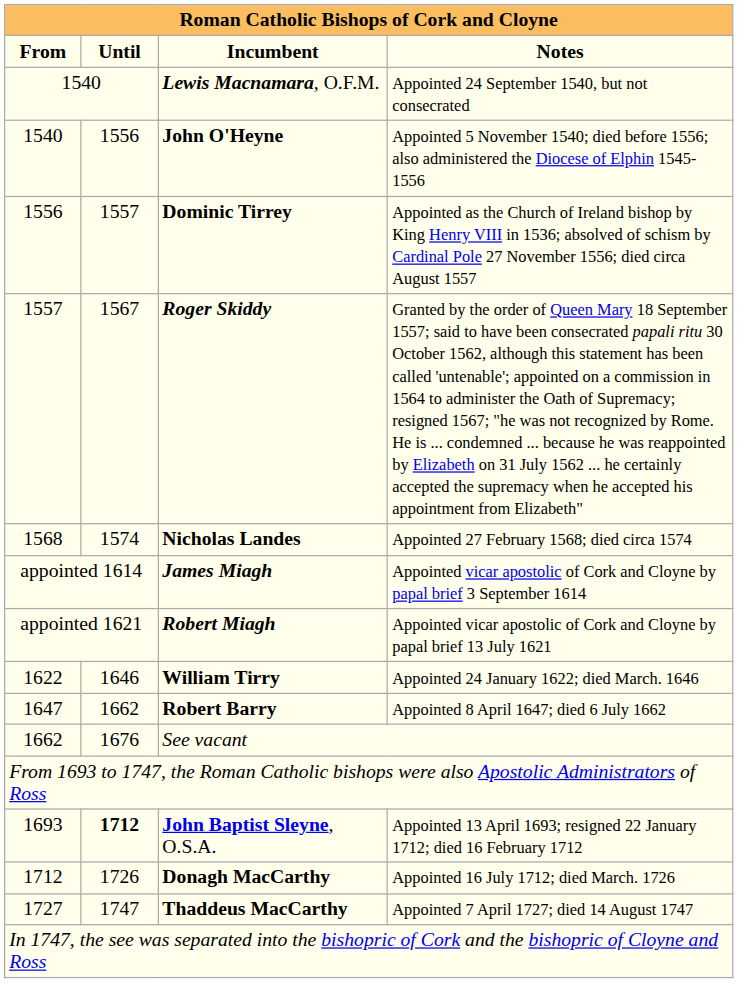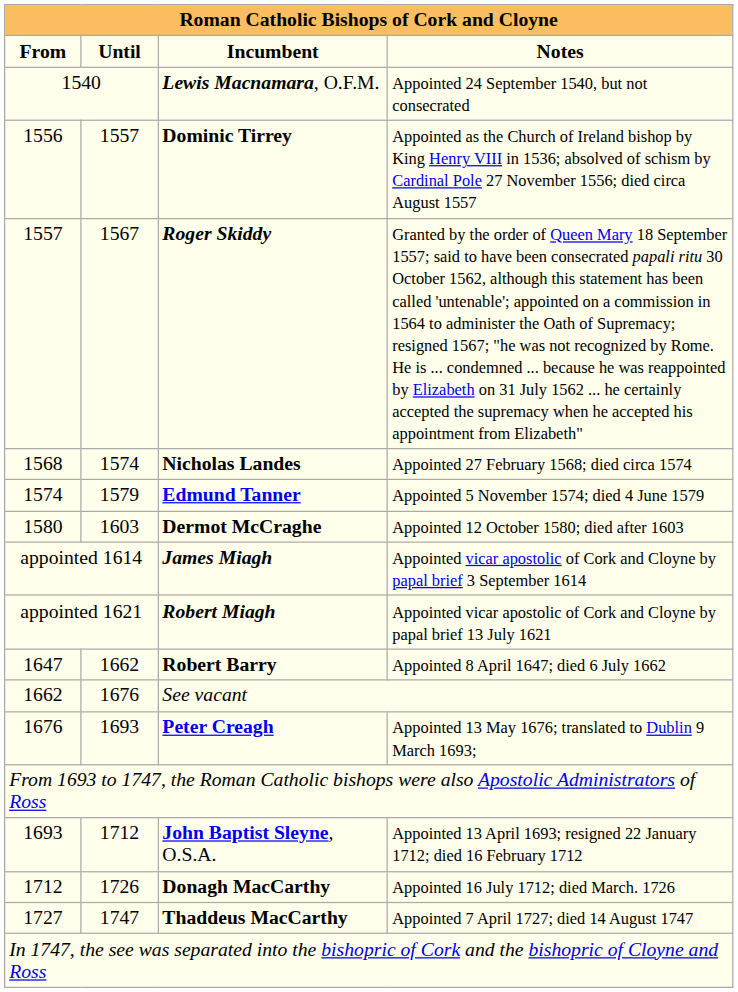 <table class="wikitable" style="width:95%; border:1">
 <tr>
 <th style="background-color:#FABE60" colspan="4">Roman Catholic Bishops of Cork and Cloyne</th>
 </tr>
 <tr align=center>
 <th style="background-color:#ffffec" width="10%">From</th>
 <th style="background-color:#ffffec" width="10%">Until</th>
 <th style="background-color:#ffffec" width="30%">Incumbent</th>
 <th style="background-color:#ffffec" width="45%">Notes</th>
 </tr>
 <tr valign=top bgcolor="#ffffec">
 <td colspan=2 align=center>1540</td>
 <td><strong><em>Lewis Macnamara</em></strong>, O.F.M.</td>
 <td><small>Appointed 24 September 1540, but not consecrated</small></td>
-</tr>
-<tr valign=top bgcolor="#ffffec">
-<td align=center>1540</td>
-<td align=center>1556</td>
-<td><strong>John O'Heyne</strong></td>
-<td><small>Appointed 5 November 1540; died before 1556; also administered the <a href='#'>Diocese of Elphin</a> 1545-1556</small></td>
 </tr>
 <tr valign=top bgcolor="#ffffec">
 <td align=center>1556</td>
 <td align=center>1557</td>
 <td><strong>Dominic Tirrey</strong> </td>
 <td><small>Appointed as the Church of Ireland bishop by King <a href='#'>Henry VIII</a> in 1536; absolved of schism by <a href='#'>Cardinal Pole</a> 27 November 1556; died circa August 1557</small></td>
 </tr>
 <tr valign=top bgcolor="#ffffec">
 <td align=center>1557</td>
 <td align=center>1567</td>
 <td><strong><em>Roger Skiddy</em></strong> </td>
 <td><small>Granted by the order of <a href='#'>Queen Mary</a> 18 September 1557; said to have been consecrated <em>papali ritu</em> 30 October 1562, although this statement has been called 'untenable'; appointed on a commission in 1564 to administer the Oath of Supremacy; resigned 1567; "he was not recognized by Rome.  He is ... condemned ... because he was reappointed by <a href='#'>Elizabeth</a> on 31 July 1562 ... he certainly accepted the supremacy when he accepted his appointment from Elizabeth"</small></td>
 </tr>
 <tr valign=top bgcolor="#ffffec">
 <td align=center>1568</td>
 <td align=center>1574</td>
 <td><strong>Nicholas Landes</strong></td>
 <td><small>Appointed 27 February 1568; died circa 1574</small></td>
 </tr>
 <tr valign=top bgcolor="#ffffec">
+<td align=center>1574</td>
+<td align=center>1579</td>
+<td><strong><a href='#'>Edmund Tanner</a></strong></td>
+<td><small>Appointed 5 November 1574; died 4 June 1579</small></td>
+</tr>
+<tr valign=top bgcolor="#ffffec">
+<td align=center>1580</td>
+<td align=center>1603</td>
+<td><strong>Dermot McCraghe</strong></td>
+<td><small>Appointed 12 October 1580; died after 1603</small></td>
+</tr>
+<tr valign=top bgcolor="#ffffec">
 <td colspan=2 align=center>appointed 1614</td>
 <td><strong><em>James Miagh</em></strong></td>
 <td><small>Appointed <a href='#'>vicar apostolic</a> of Cork and Cloyne by <a href='#'>papal brief</a> 3 September 1614</small></td>
 </tr>
 <tr valign=top bgcolor="#ffffec">
 <td colspan=2 align=center>appointed 1621</td>
 <td><strong><em>Robert Miagh</em></strong></td>
 <td><small>Appointed vicar apostolic of Cork and Cloyne by papal brief 13 July 1621</small></td>
-</tr>
-<tr valign=top bgcolor="#ffffec">
-<td align=center>1622</td>
-<td align=center>1646</td>
-<td><strong>William Tirry</strong></td>
-<td><small>Appointed 24 January 1622; died March. 1646</small></td>
 </tr>
 <tr valign=top bgcolor="#ffffec">
 <td align=center>1647</td>
 <td align=center>1662</td>
 <td><strong>Robert Barry</strong></td>
 <td><small>Appointed 8 April 1647; died 6 July 1662</small></td>
 </tr>
 <tr valign=top bgcolor="#ffffec">
 <td align=center>1662</td>
 <td align=center>1676</td>
 <td colspan=2><em>See vacant</em></td>
 </tr>
 <tr valign=top bgcolor="#ffffec">
+<td align=center>1676</td>
+<td align=center>1693</td>
+<td><strong><a href='#'>Peter Creagh</a></strong></td>
+<td><small>Appointed 13 May 1676; translated to <a href='#'>Dublin</a> 9 March 1693;</small></td>
+</tr>
+<tr valign=top bgcolor="#ffffec">
 <td colspan=4><em>From 1693 to 1747, the Roman Catholic bishops were also <a href='#'>Apostolic Administrators</a> of <a href='#'>Ross</a></em></td>
 </tr>
 <tr valign=top bgcolor="#ffffec">
 <td align=center>1693</td>
-<td align=center><strong>1712</strong></td>
+<td align=center>1712</td>
 <td><strong><a href='#'>John Baptist Sleyne</a></strong>, O.S.A.</td>
 <td><small>Appointed 13 April 1693; resigned 22 January 1712; died 16 February 1712</small></td>
 </tr>
 <tr valign=top bgcolor="#ffffec">
 <td align=center>1712</td>
 <td align=center>1726</td>
 <td><strong>Donagh MacCarthy</strong></td>
 <td><small>Appointed 16 July 1712; died March. 1726</small></td>
 </tr>
 <tr valign=top bgcolor="#ffffec">
 <td align=center>1727</td>
 <td align=center>1747</td>
 <td><strong>Thaddeus MacCarthy</strong></td>
 <td><small>Appointed 7 April 1727; died 14 August 1747</small></td>
 </tr>
 <tr valign=top bgcolor="#ffffec">
 <td colspan=4><em>In 1747, the see was separated into the <a href='#'>bishopric of Cork</a> and the <a href='#'>bishopric of Cloyne and Ross</a></em></td>
 </tr>
 </table>
